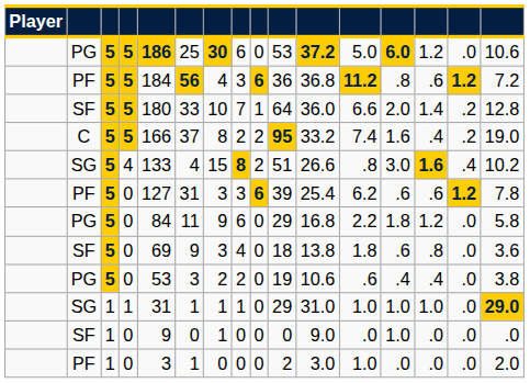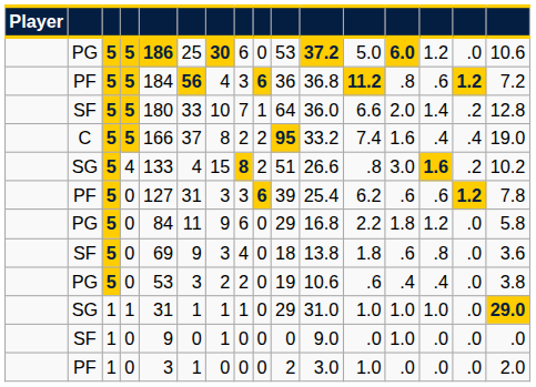 <table class="wikitable sortable" style="font-size: 95%; text-align:right;">
 <tr>
 <th style="background:#041E42; color:#FFFFFF; border-top:#FFCD00 3px solid; border-bottom:#FFCD00 3px solid;">Player</th>
 <th style="background:#041E42; color:#FFFFFF; border-top:#FFCD00 3px solid; border-bottom:#FFCD00 3px solid;"></th>
 <th style="background:#041E42; color:#FFFFFF; border-top:#FFCD00 3px solid; border-bottom:#FFCD00 3px solid;"></th>
 <th style="background:#041E42; color:#FFFFFF; border-top:#FFCD00 3px solid; border-bottom:#FFCD00 3px solid;"></th>
 <th style="background:#041E42; color:#FFFFFF; border-top:#FFCD00 3px solid; border-bottom:#FFCD00 3px solid;"></th>
 <th style="background:#041E42; color:#FFFFFF; border-top:#FFCD00 3px solid; border-bottom:#FFCD00 3px solid;"></th>
 <th style="background:#041E42; color:#FFFFFF; border-top:#FFCD00 3px solid; border-bottom:#FFCD00 3px solid;"></th>
 <th style="background:#041E42; color:#FFFFFF; border-top:#FFCD00 3px solid; border-bottom:#FFCD00 3px solid;"></th>
 <th style="background:#041E42; color:#FFFFFF; border-top:#FFCD00 3px solid; border-bottom:#FFCD00 3px solid;"></th>
 <th style="background:#041E42; color:#FFFFFF; border-top:#FFCD00 3px solid; border-bottom:#FFCD00 3px solid;"></th>
 <th style="background:#041E42; color:#FFFFFF; border-top:#FFCD00 3px solid; border-bottom:#FFCD00 3px solid;"></th>
 <th style="background:#041E42; color:#FFFFFF; border-top:#FFCD00 3px solid; border-bottom:#FFCD00 3px solid;"></th>
 <th style="background:#041E42; color:#FFFFFF; border-top:#FFCD00 3px solid; border-bottom:#FFCD00 3px solid;"></th>
 <th style="background:#041E42; color:#FFFFFF; border-top:#FFCD00 3px solid; border-bottom:#FFCD00 3px solid;"></th>
 <th style="background:#041E42; color:#FFFFFF; border-top:#FFCD00 3px solid; border-bottom:#FFCD00 3px solid;"></th>
 <th style="background:#041E42; color:#FFFFFF; border-top:#FFCD00 3px solid; border-bottom:#FFCD00 3px solid;"></th>
 </tr>
 <tr>
 <td style="text-align:left;"></td>
 <td style="text-align:center;">PG</td>
 <td style="background:#FFCD00; color:#041E42;"><strong>5</strong></td>
 <td style="background:#FFCD00; color:#041E42;"><strong>5</strong></td>
 <td style="background:#FFCD00; color:#041E42;"><strong>186</strong></td>
 <td>25</td>
 <td style="background:#FFCD00; color:#041E42;"><strong>30</strong></td>
 <td>6</td>
 <td>0</td>
 <td>53</td>
 <td style="background:#FFCD00; color:#041E42;"><strong>37.2</strong></td>
 <td>5.0</td>
 <td style="background:#FFCD00; color:#041E42;"><strong>6.0</strong></td>
 <td>1.2</td>
 <td>.0</td>
 <td>10.6</td>
 </tr>
 <tr>
 <td style="text-align:left;"></td>
 <td style="text-align:center;">PF</td>
 <td style="background:#FFCD00; color:#041E42;"><strong>5</strong></td>
 <td style="background:#FFCD00; color:#041E42;"><strong>5</strong></td>
 <td>184</td>
 <td style="background:#FFCD00; color:#041E42;"><strong>56</strong></td>
 <td>4</td>
 <td>3</td>
 <td style="background:#FFCD00; color:#041E42;"><strong>6</strong></td>
 <td>36</td>
 <td>36.8</td>
 <td style="background:#FFCD00; color:#041E42;"><strong>11.2</strong></td>
 <td>.8</td>
 <td>.6</td>
 <td style="background:#FFCD00; color:#041E42;"><strong>1.2</strong></td>
 <td>7.2</td>
 </tr>
 <tr>
 <td style="text-align:left;"></td>
 <td style="text-align:center;">SF</td>
 <td style="background:#FFCD00; color:#041E42;"><strong>5</strong></td>
 <td style="background:#FFCD00; color:#041E42;"><strong>5</strong></td>
 <td>180</td>
 <td>33</td>
 <td>10</td>
 <td>7</td>
 <td>1</td>
 <td>64</td>
 <td>36.0</td>
 <td>6.6</td>
 <td>2.0</td>
 <td>1.4</td>
 <td>.2</td>
 <td>12.8</td>
 </tr>
 <tr>
 <td style="text-align:left;"></td>
 <td style="text-align:center;">C</td>
 <td style="background:#FFCD00; color:#041E42;"><strong>5</strong></td>
 <td style="background:#FFCD00; color:#041E42;"><strong>5</strong></td>
 <td>166</td>
 <td>37</td>
 <td>8</td>
 <td>2</td>
 <td>2</td>
 <td style="background:#FFCD00; color:#041E42;"><strong>95</strong></td>
 <td>33.2</td>
 <td>7.4</td>
 <td>1.6</td>
 <td>.4</td>
-<td>.2</td>
+<td>.4</td>
 <td>19.0</td>
 </tr>
 <tr>
 <td style="text-align:left;"></td>
 <td style="text-align:center;">SG</td>
 <td style="background:#FFCD00; color:#041E42;"><strong>5</strong></td>
 <td>4</td>
 <td>133</td>
 <td>4</td>
 <td>15</td>
 <td style="background:#FFCD00; color:#041E42;"><strong>8</strong></td>
 <td>2</td>
 <td>51</td>
 <td>26.6</td>
 <td>.8</td>
 <td>3.0</td>
 <td style="background:#FFCD00; color:#041E42;"><strong>1.6</strong></td>
-<td>.4</td>
+<td>.2</td>
 <td>10.2</td>
 </tr>
 <tr>
 <td style="text-align:left;"></td>
 <td style="text-align:center;">PF</td>
 <td style="background:#FFCD00; color:#041E42;"><strong>5</strong></td>
 <td>0</td>
 <td>127</td>
 <td>31</td>
 <td>3</td>
 <td>3</td>
 <td style="background:#FFCD00; color:#041E42;"><strong>6</strong></td>
 <td>39</td>
 <td>25.4</td>
 <td>6.2</td>
 <td>.6</td>
 <td>.6</td>
 <td style="background:#FFCD00; color:#041E42;"><strong>1.2</strong></td>
 <td>7.8</td>
 </tr>
 <tr>
 <td style="text-align:left;"></td>
 <td style="text-align:center;">PG</td>
 <td style="background:#FFCD00; color:#041E42;"><strong>5</strong></td>
 <td>0</td>
 <td>84</td>
 <td>11</td>
 <td>9</td>
 <td>6</td>
 <td>0</td>
 <td>29</td>
 <td>16.8</td>
 <td>2.2</td>
 <td>1.8</td>
 <td>1.2</td>
 <td>.0</td>
 <td>5.8</td>
 </tr>
 <tr>
 <td style="text-align:left;"></td>
 <td style="text-align:center;">SF</td>
 <td style="background:#FFCD00; color:#041E42;"><strong>5</strong></td>
 <td>0</td>
 <td>69</td>
 <td>9</td>
 <td>3</td>
 <td>4</td>
 <td>0</td>
 <td>18</td>
 <td>13.8</td>
 <td>1.8</td>
 <td>.6</td>
 <td>.8</td>
 <td>.0</td>
 <td>3.6</td>
 </tr>
 <tr>
 <td style="text-align:left;"></td>
 <td style="text-align:center;">PG</td>
 <td style="background:#FFCD00; color:#041E42;"><strong>5</strong></td>
 <td>0</td>
 <td>53</td>
 <td>3</td>
 <td>2</td>
 <td>2</td>
 <td>0</td>
 <td>19</td>
 <td>10.6</td>
 <td>.6</td>
 <td>.4</td>
 <td>.4</td>
 <td>.0</td>
 <td>3.8</td>
 </tr>
 <tr>
 <td style="text-align:left;"></td>
 <td style="text-align:center;">SG</td>
 <td>1</td>
 <td>1</td>
 <td>31</td>
 <td>1</td>
 <td>1</td>
 <td>1</td>
 <td>0</td>
 <td>29</td>
 <td>31.0</td>
 <td>1.0</td>
 <td>1.0</td>
 <td>1.0</td>
 <td>.0</td>
 <td style="background:#FFCD00; color:#041E42;"><strong>29.0</strong></td>
 </tr>
 <tr>
 <td style="text-align:left;"></td>
 <td style="text-align:center;">SF</td>
 <td>1</td>
 <td>0</td>
 <td>9</td>
 <td>0</td>
 <td>1</td>
 <td>0</td>
 <td>0</td>
 <td>0</td>
 <td>9.0</td>
 <td>.0</td>
 <td>1.0</td>
 <td>.0</td>
 <td>.0</td>
 <td>.0</td>
 </tr>
 <tr>
 <td style="text-align:left;"></td>
 <td style="text-align:center;">PF</td>
 <td>1</td>
 <td>0</td>
 <td>3</td>
 <td>1</td>
 <td>0</td>
 <td>0</td>
 <td>0</td>
 <td>2</td>
 <td>3.0</td>
 <td>1.0</td>
 <td>.0</td>
 <td>.0</td>
 <td>.0</td>
 <td>2.0</td>
 </tr>
 </table>
